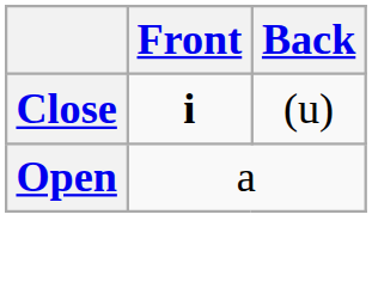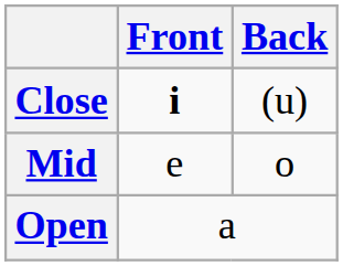 <table class="wikitable" style=text-align:center>
 <tr>
 <th></th>
 <th><a href='#'>Front</a></th>
 <th><a href='#'>Back</a></th>
 </tr>
 <tr>
 <th><a href='#'>Close</a></th>
 <td><strong>i</strong></td>
 <td>(u)</td>
 </tr>
 <tr>
+<th><a href='#'>Mid</a></th>
+<td>e</td>
+<td>o</td>
+</tr>
+<tr>
 <th><a href='#'>Open</a></th>
 <td colspan="2">a</td>
 </tr>
 </table>
